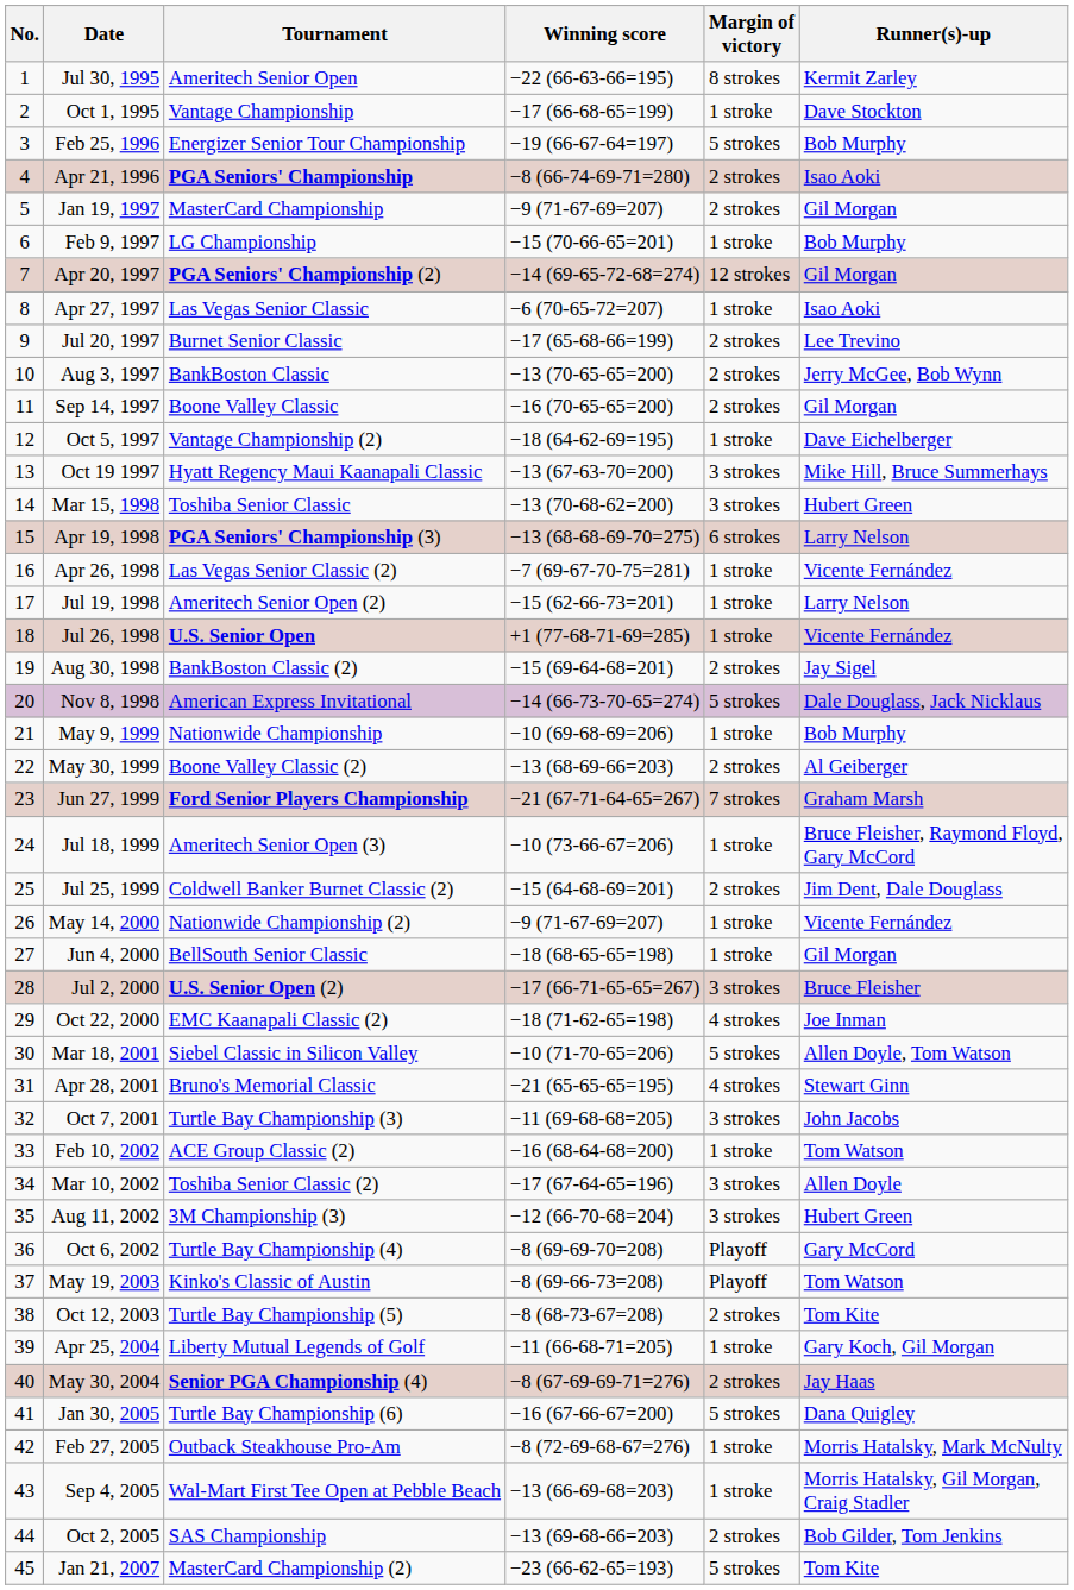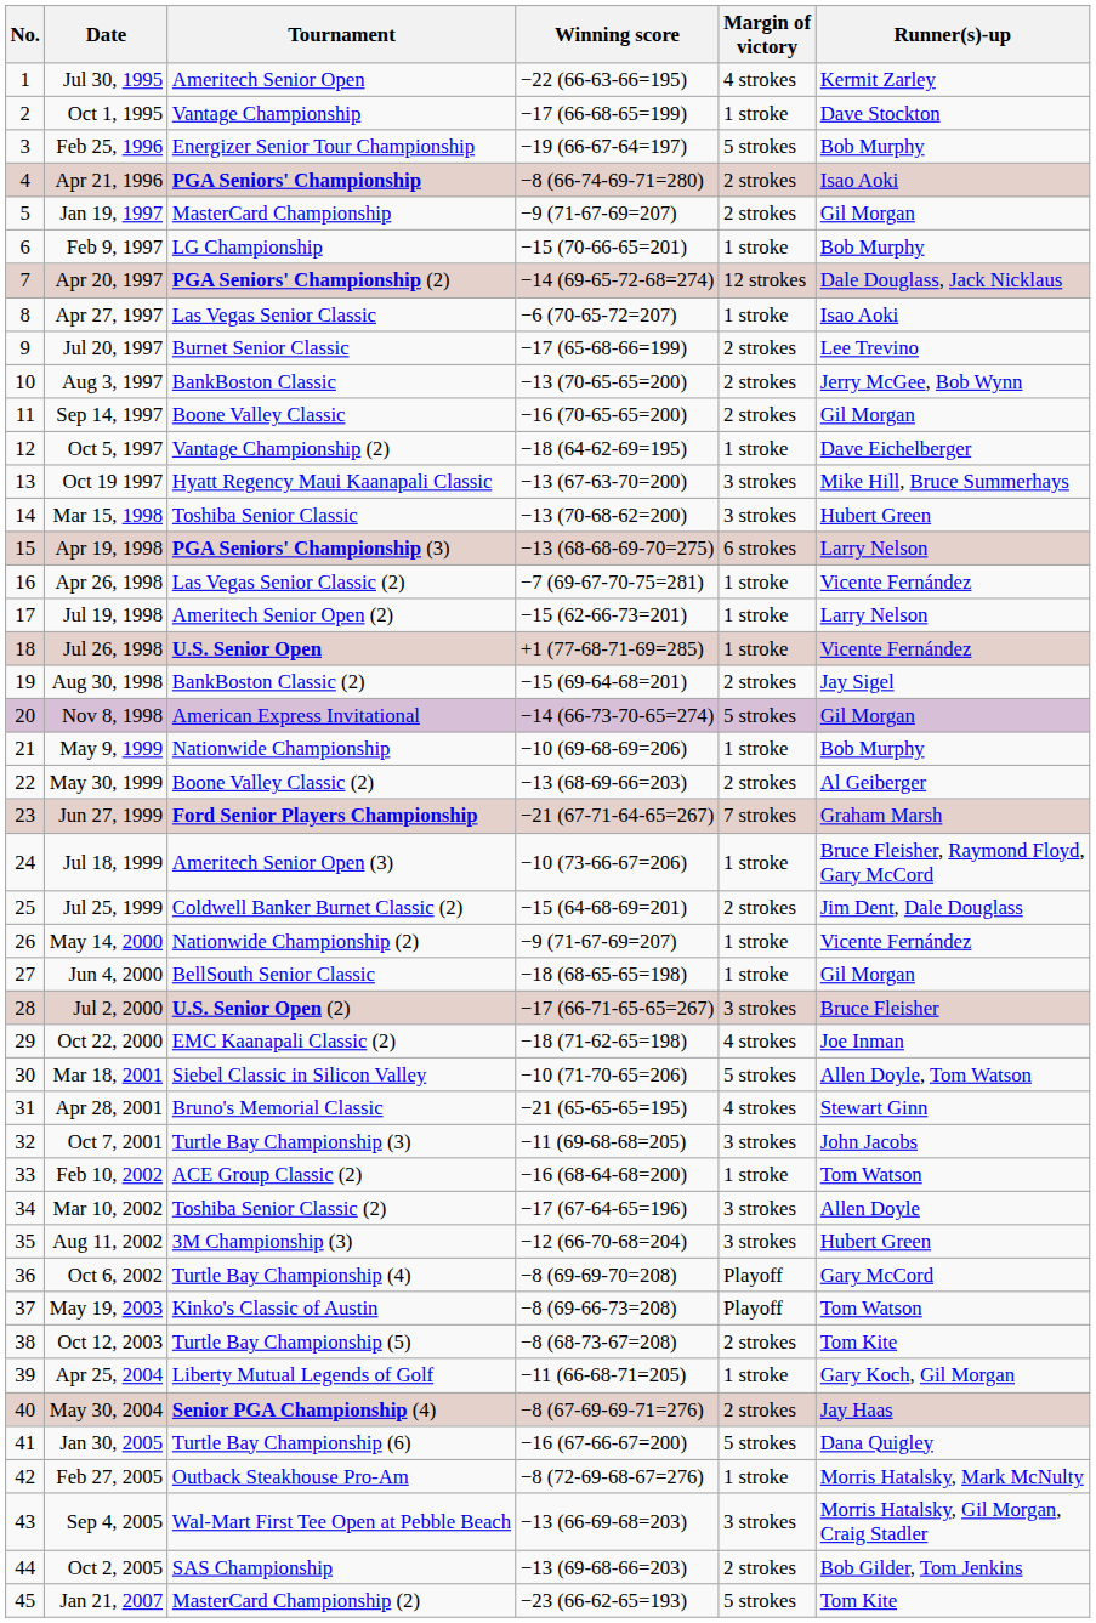 <table class="wikitable" style="font-size:95%;">
 <tr>
 <th>No.</th>
 <th>Date</th>
 <th>Tournament</th>
 <th>Winning score</th>
 <th>Margin of<br>victory</th>
 <th>Runner(s)-up</th>
 </tr>
 <tr>
 <td align=center>1</td>
 <td align=right>Jul 30, <a href='#'>1995</a></td>
 <td><a href='#'>Ameritech Senior Open</a></td>
 <td>−22 (66-63-66=195)</td>
-<td>8 strokes</td>
+<td>4 strokes</td>
 <td> <a href='#'>Kermit Zarley</a></td>
 </tr>
 <tr>
 <td align=center>2</td>
 <td align=right>Oct 1, 1995</td>
 <td><a href='#'>Vantage Championship</a></td>
 <td>−17 (66-68-65=199)</td>
 <td>1 stroke</td>
 <td> <a href='#'>Dave Stockton</a></td>
 </tr>
 <tr>
 <td align=center>3</td>
 <td align=right>Feb 25, <a href='#'>1996</a></td>
 <td><a href='#'>Energizer Senior Tour Championship</a></td>
 <td>−19 (66-67-64=197)</td>
 <td>5 strokes</td>
 <td> <a href='#'>Bob Murphy</a></td>
 </tr>
 <tr style="background:#e5d1cb;">
 <td align=center>4</td>
 <td align=right>Apr 21, 1996</td>
 <td><strong><a href='#'>PGA Seniors' Championship</a></strong></td>
 <td>−8 (66-74-69-71=280)</td>
 <td>2 strokes</td>
 <td> <a href='#'>Isao Aoki</a></td>
 </tr>
 <tr>
 <td align=center>5</td>
 <td align=right>Jan 19, <a href='#'>1997</a></td>
 <td><a href='#'>MasterCard Championship</a></td>
 <td>−9 (71-67-69=207)</td>
 <td>2 strokes</td>
 <td> <a href='#'>Gil Morgan</a></td>
 </tr>
 <tr>
 <td align=center>6</td>
 <td align=right>Feb 9, 1997</td>
 <td><a href='#'>LG Championship</a></td>
 <td>−15 (70-66-65=201)</td>
 <td>1 stroke</td>
 <td> <a href='#'>Bob Murphy</a></td>
 </tr>
 <tr style="background:#e5d1cb;">
 <td align=center>7</td>
 <td align=right>Apr 20, 1997</td>
 <td><strong><a href='#'>PGA Seniors' Championship</a></strong> (2)</td>
 <td>−14 (69-65-72-68=274)</td>
 <td>12 strokes</td>
-<td> <a href='#'>Gil Morgan</a></td>
+<td> <a href='#'>Dale Douglass</a>,  <a href='#'>Jack Nicklaus</a></td>
 </tr>
 <tr>
 <td align=center>8</td>
 <td align=right>Apr 27, 1997</td>
 <td><a href='#'>Las Vegas Senior Classic</a></td>
 <td>−6 (70-65-72=207)</td>
 <td>1 stroke</td>
 <td> <a href='#'>Isao Aoki</a></td>
 </tr>
 <tr>
 <td align=center>9</td>
 <td align=right>Jul 20, 1997</td>
 <td><a href='#'>Burnet Senior Classic</a></td>
 <td>−17 (65-68-66=199)</td>
 <td>2 strokes</td>
 <td> <a href='#'>Lee Trevino</a></td>
 </tr>
 <tr>
 <td align=center>10</td>
 <td align=right>Aug 3, 1997</td>
 <td><a href='#'>BankBoston Classic</a></td>
 <td>−13 (70-65-65=200)</td>
 <td>2 strokes</td>
 <td> <a href='#'>Jerry McGee</a>,  <a href='#'>Bob Wynn</a></td>
 </tr>
 <tr>
 <td align=center>11</td>
 <td align=right>Sep 14, 1997</td>
 <td><a href='#'>Boone Valley Classic</a></td>
 <td>−16 (70-65-65=200)</td>
 <td>2 strokes</td>
 <td> <a href='#'>Gil Morgan</a></td>
 </tr>
 <tr>
 <td align=center>12</td>
 <td align=right>Oct 5, 1997</td>
 <td><a href='#'>Vantage Championship</a> (2)</td>
 <td>−18 (64-62-69=195)</td>
 <td>1 stroke</td>
 <td> <a href='#'>Dave Eichelberger</a></td>
 </tr>
 <tr>
 <td align=center>13</td>
 <td align=right>Oct 19 1997</td>
 <td><a href='#'>Hyatt Regency Maui Kaanapali Classic</a></td>
 <td>−13 (67-63-70=200)</td>
 <td>3 strokes</td>
 <td> <a href='#'>Mike Hill</a>,  <a href='#'>Bruce Summerhays</a></td>
 </tr>
 <tr>
 <td align=center>14</td>
 <td align=right>Mar 15, <a href='#'>1998</a></td>
 <td><a href='#'>Toshiba Senior Classic</a></td>
 <td>−13 (70-68-62=200)</td>
 <td>3 strokes</td>
 <td> <a href='#'>Hubert Green</a></td>
 </tr>
 <tr style="background:#e5d1cb;">
 <td align=center>15</td>
 <td align=right>Apr 19, 1998</td>
 <td><strong><a href='#'>PGA Seniors' Championship</a></strong> (3)</td>
 <td>−13 (68-68-69-70=275)</td>
 <td>6 strokes</td>
 <td> <a href='#'>Larry Nelson</a></td>
 </tr>
 <tr>
 <td align=center>16</td>
 <td align=right>Apr 26, 1998</td>
 <td><a href='#'>Las Vegas Senior Classic</a> (2)</td>
 <td>−7 (69-67-70-75=281)</td>
 <td>1 stroke</td>
 <td> <a href='#'>Vicente Fernández</a></td>
 </tr>
 <tr>
 <td align=center>17</td>
 <td align=right>Jul 19, 1998</td>
 <td><a href='#'>Ameritech Senior Open</a> (2)</td>
 <td>−15 (62-66-73=201)</td>
 <td>1 stroke</td>
 <td> <a href='#'>Larry Nelson</a></td>
 </tr>
 <tr style="background:#e5d1cb;">
 <td align=center>18</td>
 <td align=right>Jul 26, 1998</td>
 <td><strong><a href='#'>U.S. Senior Open</a></strong></td>
 <td>+1 (77-68-71-69=285)</td>
 <td>1 stroke</td>
 <td> <a href='#'>Vicente Fernández</a></td>
 </tr>
 <tr>
 <td align=center>19</td>
 <td align=right>Aug 30, 1998</td>
 <td><a href='#'>BankBoston Classic</a> (2)</td>
 <td>−15 (69-64-68=201)</td>
 <td>2 strokes</td>
 <td> <a href='#'>Jay Sigel</a></td>
 </tr>
 <tr style="background:thistle;">
 <td align=center>20</td>
 <td align=right>Nov 8, 1998</td>
 <td><a href='#'>American Express Invitational</a></td>
 <td>−14 (66-73-70-65=274)</td>
 <td>5 strokes</td>
-<td> <a href='#'>Dale Douglass</a>,  <a href='#'>Jack Nicklaus</a></td>
+<td> <a href='#'>Gil Morgan</a></td>
 </tr>
 <tr>
 <td align=center>21</td>
 <td align=right>May 9, <a href='#'>1999</a></td>
 <td><a href='#'>Nationwide Championship</a></td>
 <td>−10 (69-68-69=206)</td>
 <td>1 stroke</td>
 <td> <a href='#'>Bob Murphy</a></td>
 </tr>
 <tr>
 <td align=center>22</td>
 <td align=right>May 30, 1999</td>
 <td><a href='#'>Boone Valley Classic</a> (2)</td>
 <td>−13 (68-69-66=203)</td>
 <td>2 strokes</td>
 <td> <a href='#'>Al Geiberger</a></td>
 </tr>
 <tr style="background:#e5d1cb;">
 <td align=center>23</td>
 <td align=right>Jun 27, 1999</td>
 <td><strong><a href='#'>Ford Senior Players Championship</a></strong></td>
 <td>−21 (67-71-64-65=267)</td>
 <td>7 strokes</td>
 <td> <a href='#'>Graham Marsh</a></td>
 </tr>
 <tr>
 <td align=center>24</td>
 <td align=right>Jul 18, 1999</td>
 <td><a href='#'>Ameritech Senior Open</a> (3)</td>
 <td>−10 (73-66-67=206)</td>
 <td>1 stroke</td>
 <td> <a href='#'>Bruce Fleisher</a>,  <a href='#'>Raymond Floyd</a>,<br> <a href='#'>Gary McCord</a></td>
 </tr>
 <tr>
 <td align=center>25</td>
 <td align=right>Jul 25, 1999</td>
 <td><a href='#'>Coldwell Banker Burnet Classic</a> (2)</td>
 <td>−15 (64-68-69=201)</td>
 <td>2 strokes</td>
 <td> <a href='#'>Jim Dent</a>,  <a href='#'>Dale Douglass</a></td>
 </tr>
 <tr>
 <td align=center>26</td>
 <td align=right>May 14, <a href='#'>2000</a></td>
 <td><a href='#'>Nationwide Championship</a> (2)</td>
 <td>−9 (71-67-69=207)</td>
 <td>1 stroke</td>
 <td> <a href='#'>Vicente Fernández</a></td>
 </tr>
 <tr>
 <td align=center>27</td>
 <td align=right>Jun 4, 2000</td>
 <td><a href='#'>BellSouth Senior Classic</a></td>
 <td>−18 (68-65-65=198)</td>
 <td>1 stroke</td>
 <td> <a href='#'>Gil Morgan</a></td>
 </tr>
 <tr style="background:#e5d1cb;">
 <td align=center>28</td>
 <td align=right>Jul 2, 2000</td>
 <td><strong><a href='#'>U.S. Senior Open</a></strong> (2)</td>
 <td>−17 (66-71-65-65=267)</td>
 <td>3 strokes</td>
 <td> <a href='#'>Bruce Fleisher</a></td>
 </tr>
 <tr>
 <td align=center>29</td>
 <td align=right>Oct 22, 2000</td>
 <td><a href='#'>EMC Kaanapali Classic</a> (2)</td>
 <td>−18 (71-62-65=198)</td>
 <td>4 strokes</td>
 <td> <a href='#'>Joe Inman</a></td>
 </tr>
 <tr>
 <td align=center>30</td>
 <td align=right>Mar 18, <a href='#'>2001</a></td>
 <td><a href='#'>Siebel Classic in Silicon Valley</a></td>
 <td>−10 (71-70-65=206)</td>
 <td>5 strokes</td>
 <td> <a href='#'>Allen Doyle</a>,  <a href='#'>Tom Watson</a></td>
 </tr>
 <tr>
 <td align=center>31</td>
 <td align=right>Apr 28, 2001</td>
 <td><a href='#'>Bruno's Memorial Classic</a></td>
 <td>−21 (65-65-65=195)</td>
 <td>4 strokes</td>
 <td> <a href='#'>Stewart Ginn</a></td>
 </tr>
 <tr>
 <td align=center>32</td>
 <td align=right>Oct 7, 2001</td>
 <td><a href='#'>Turtle Bay Championship</a> (3)</td>
 <td>−11 (69-68-68=205)</td>
 <td>3 strokes</td>
 <td> <a href='#'>John Jacobs</a></td>
 </tr>
 <tr>
 <td align=center>33</td>
 <td align=right>Feb 10, <a href='#'>2002</a></td>
 <td><a href='#'>ACE Group Classic</a> (2)</td>
 <td>−16 (68-64-68=200)</td>
 <td>1 stroke</td>
 <td> <a href='#'>Tom Watson</a></td>
 </tr>
 <tr>
 <td align=center>34</td>
 <td align=right>Mar 10, 2002</td>
 <td><a href='#'>Toshiba Senior Classic</a> (2)</td>
 <td>−17 (67-64-65=196)</td>
 <td>3 strokes</td>
 <td> <a href='#'>Allen Doyle</a></td>
 </tr>
 <tr>
 <td align=center>35</td>
 <td align=right>Aug 11, 2002</td>
 <td><a href='#'>3M Championship</a> (3)</td>
 <td>−12 (66-70-68=204)</td>
 <td>3 strokes</td>
 <td> <a href='#'>Hubert Green</a></td>
 </tr>
 <tr>
 <td align=center>36</td>
 <td align=right>Oct 6, 2002</td>
 <td><a href='#'>Turtle Bay Championship</a> (4)</td>
 <td>−8 (69-69-70=208)</td>
 <td>Playoff</td>
 <td> <a href='#'>Gary McCord</a></td>
 </tr>
 <tr>
 <td align=center>37</td>
 <td align=right>May 19, <a href='#'>2003</a></td>
 <td><a href='#'>Kinko's Classic of Austin</a></td>
 <td>−8 (69-66-73=208)</td>
 <td>Playoff</td>
 <td> <a href='#'>Tom Watson</a></td>
 </tr>
 <tr>
 <td align=center>38</td>
 <td align=right>Oct 12, 2003</td>
 <td><a href='#'>Turtle Bay Championship</a> (5)</td>
 <td>−8 (68-73-67=208)</td>
 <td>2 strokes</td>
 <td> <a href='#'>Tom Kite</a></td>
 </tr>
 <tr>
 <td align=center>39</td>
 <td align=right>Apr 25, <a href='#'>2004</a></td>
 <td><a href='#'>Liberty Mutual Legends of Golf</a></td>
 <td>−11 (66-68-71=205)</td>
 <td>1 stroke</td>
 <td> <a href='#'>Gary Koch</a>,  <a href='#'>Gil Morgan</a></td>
 </tr>
 <tr style="background:#e5d1cb;">
 <td align=center>40</td>
 <td align=right>May 30, 2004</td>
 <td><strong><a href='#'>Senior PGA Championship</a></strong> (4)</td>
 <td>−8 (67-69-69-71=276)</td>
 <td>2 strokes</td>
 <td> <a href='#'>Jay Haas</a></td>
 </tr>
 <tr>
 <td align=center>41</td>
 <td align=right>Jan 30, <a href='#'>2005</a></td>
 <td><a href='#'>Turtle Bay Championship</a> (6)</td>
 <td>−16 (67-66-67=200)</td>
 <td>5 strokes</td>
 <td> <a href='#'>Dana Quigley</a></td>
 </tr>
 <tr>
 <td align=center>42</td>
 <td align=right>Feb 27, 2005</td>
 <td><a href='#'>Outback Steakhouse Pro-Am</a></td>
 <td>−8 (72-69-68-67=276)</td>
 <td>1 stroke</td>
 <td> <a href='#'>Morris Hatalsky</a>,  <a href='#'>Mark McNulty</a></td>
 </tr>
 <tr>
 <td align=center>43</td>
 <td align=right>Sep 4, 2005</td>
 <td><a href='#'>Wal-Mart First Tee Open at Pebble Beach</a></td>
 <td>−13 (66-69-68=203)</td>
-<td>1 stroke</td>
+<td>3 strokes</td>
 <td> <a href='#'>Morris Hatalsky</a>,  <a href='#'>Gil Morgan</a>,<br> <a href='#'>Craig Stadler</a></td>
 </tr>
 <tr>
 <td align=center>44</td>
 <td align=right>Oct 2, 2005</td>
 <td><a href='#'>SAS Championship</a></td>
 <td>−13 (69-68-66=203)</td>
 <td>2 strokes</td>
 <td> <a href='#'>Bob Gilder</a>,  <a href='#'>Tom Jenkins</a></td>
 </tr>
 <tr>
 <td align=center>45</td>
 <td align=right>Jan 21, <a href='#'>2007</a></td>
 <td><a href='#'>MasterCard Championship</a> (2)</td>
 <td>−23 (66-62-65=193)</td>
 <td>5 strokes</td>
 <td> <a href='#'>Tom Kite</a></td>
 </tr>
 </table>
